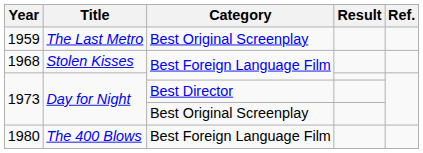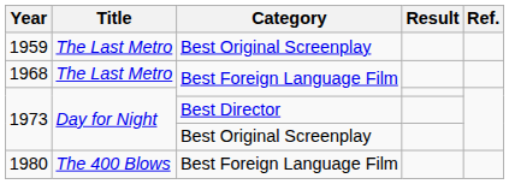 <table class="wikitable">
 <tr>
 <th>Year</th>
 <th>Title</th>
 <th>Category</th>
 <th>Result</th>
 <th>Ref.</th>
 </tr>
 <tr>
 <td>1959</td>
 <td><em><a href='#'>The Last Metro</a></em></td>
 <td><a href='#'>Best Original Screenplay</a></td>
 <td></td>
 <td></td>
 </tr>
 <tr>
 <td>1968</td>
-<td><em><a href='#'>Stolen Kisses</a></em></td>
+<td><em><a href='#'>The Last Metro</a></em></td>
 <td rowspan=2><a href='#'>Best Foreign Language Film</a></td>
 <td></td>
 <td></td>
 </tr>
 <tr>
 <td rowspan=3>1973</td>
 <td rowspan=3><em><a href='#'>Day for Night</a></em></td>
 <td></td>
 <td rowspan=3></td>
 </tr>
 <tr>
 <td><a href='#'>Best Director</a></td>
 <td></td>
 </tr>
 <tr>
 <td>Best Original Screenplay</td>
 <td></td>
 </tr>
 <tr>
 <td>1980</td>
 <td><em><a href='#'>The 400 Blows</a></em></td>
 <td>Best Foreign Language Film</td>
 <td></td>
 <td></td>
 </tr>
 </table>
